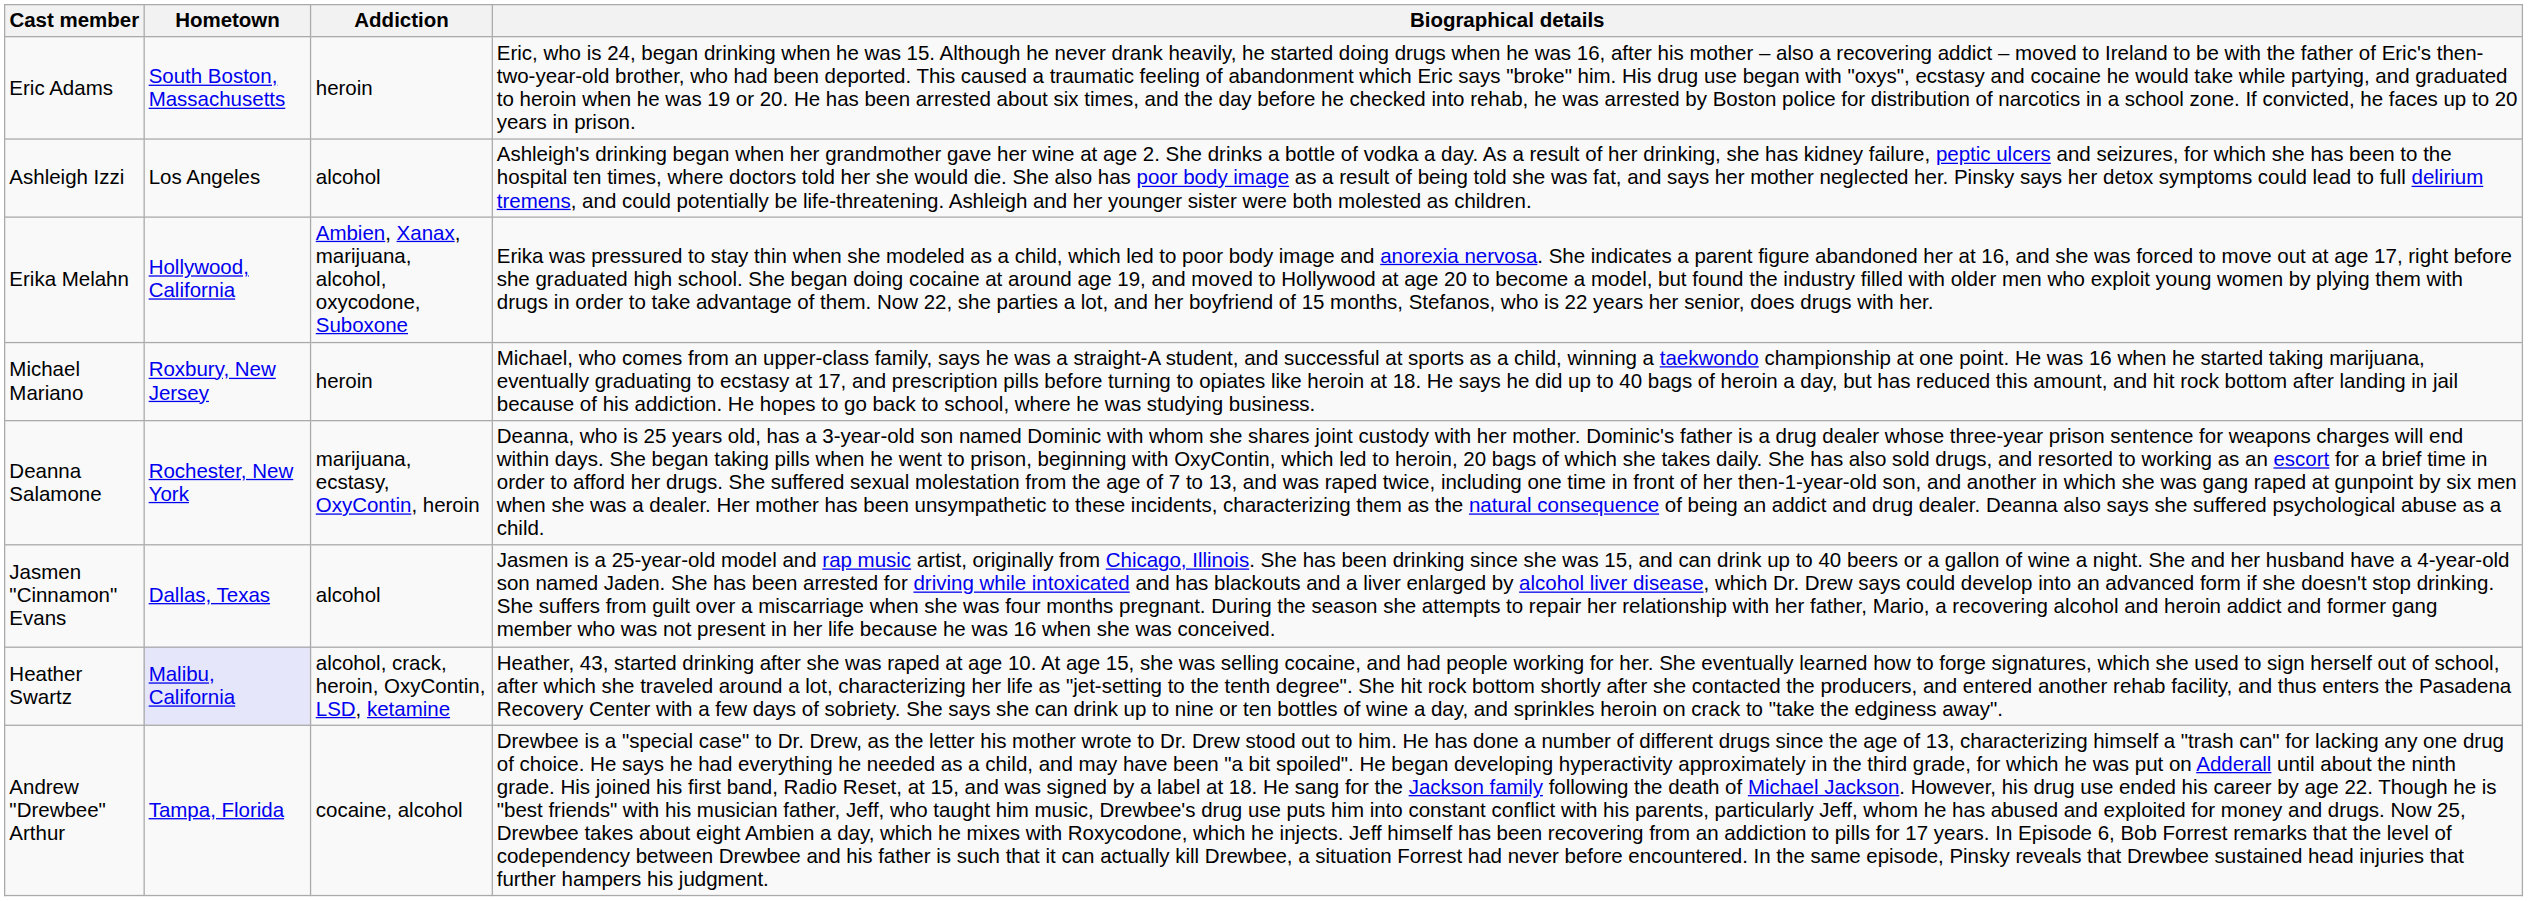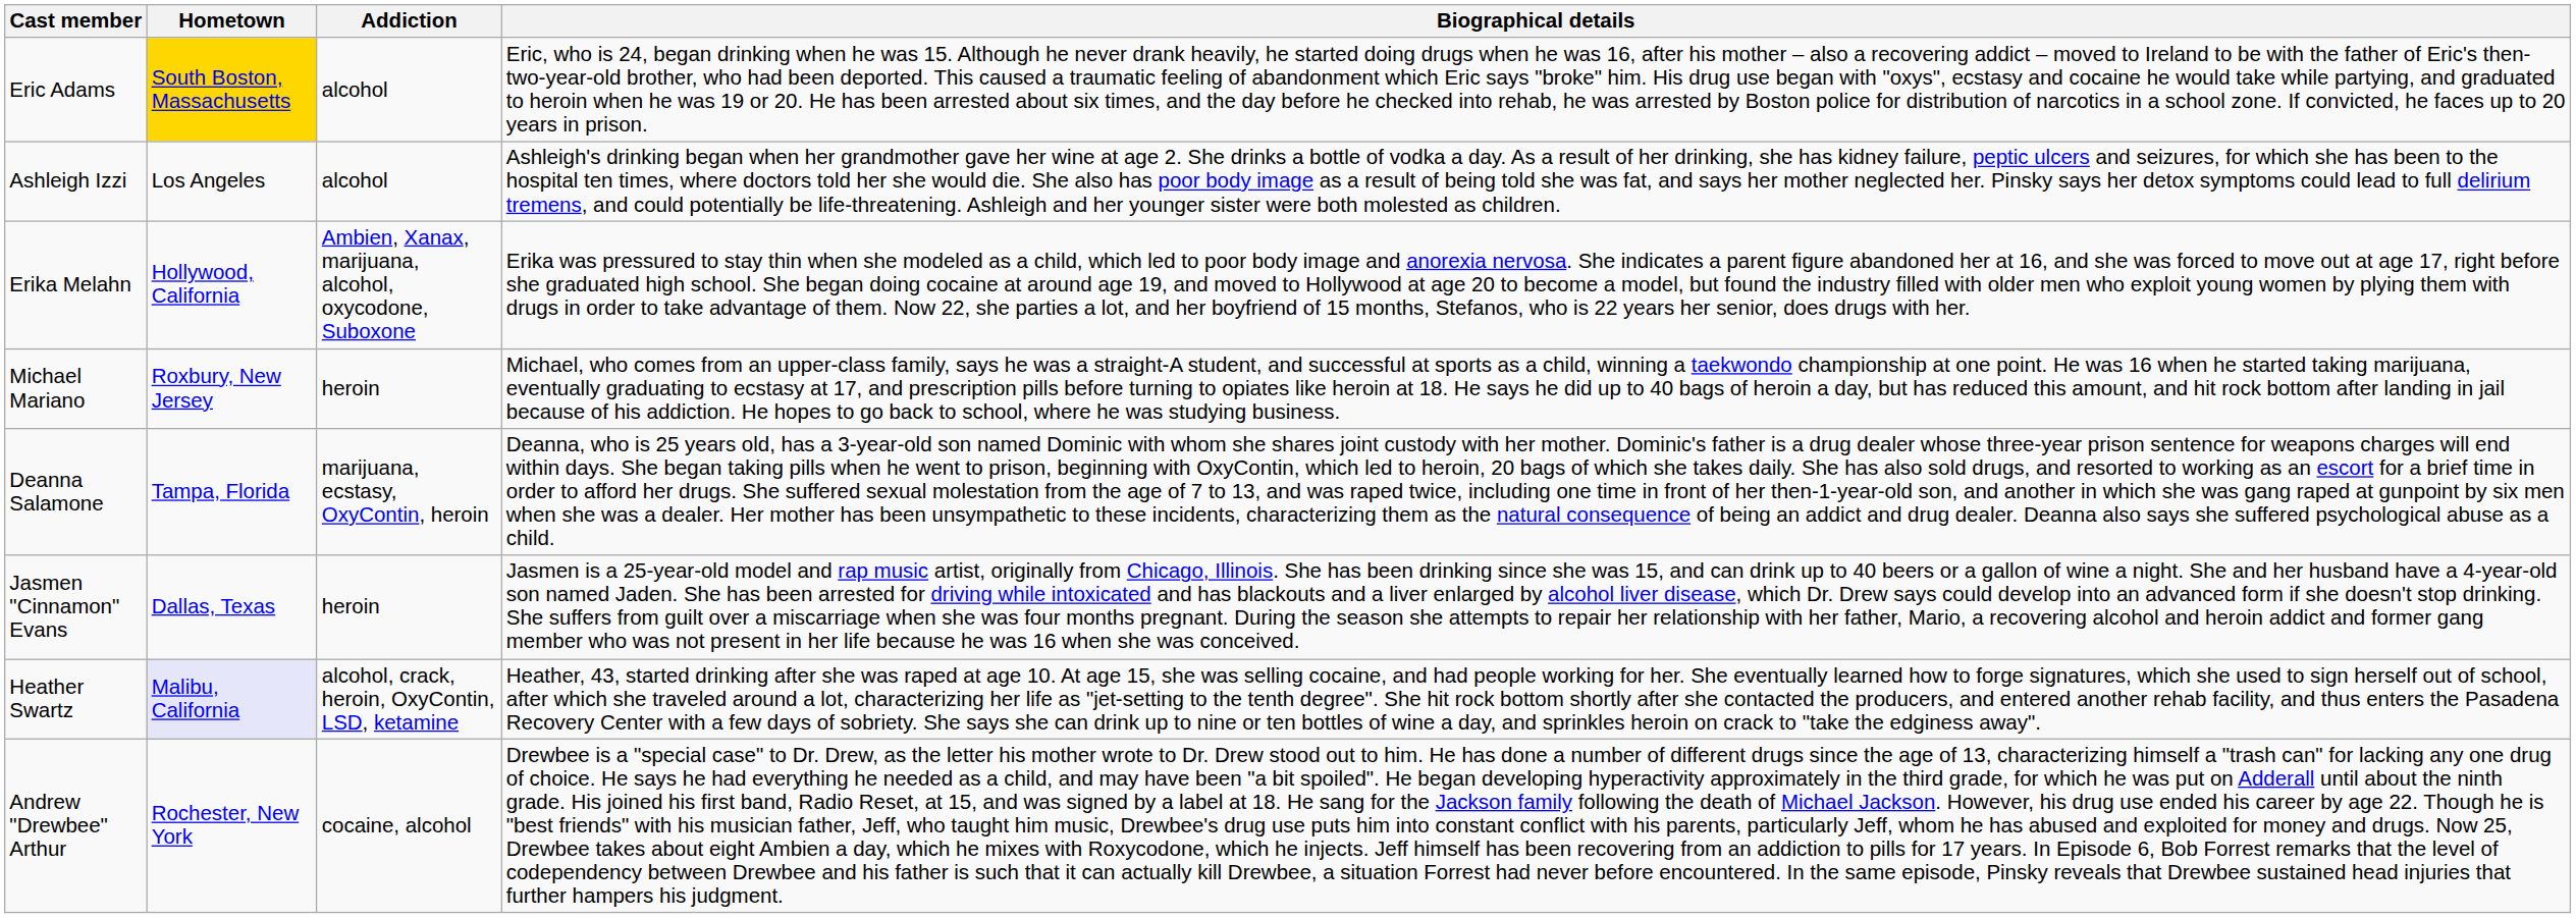 <table class="wikitable">
 <tr>
 <th>Cast member</th>
 <th>Hometown</th>
 <th>Addiction</th>
 <th>Biographical details</th>
 </tr>
 <tr>
 <td>Eric Adams</td>
-<td><a href='#'>South Boston, Massachusetts</a></td>
-<td>heroin</td>
+<td style="background: gold;"><a href='#'>South Boston, Massachusetts</a></td>
+<td>alcohol</td>
 <td>Eric, who is 24, began drinking when he was 15. Although he never drank heavily, he started doing drugs when he was 16, after his mother – also a recovering addict – moved to Ireland to be with the father of Eric's then-two-year-old brother, who had been deported. This caused a traumatic feeling of abandonment which Eric says "broke" him. His drug use began with "oxys", ecstasy and cocaine he would take while partying, and graduated to heroin when he was 19 or 20. He has been arrested about six times, and the day before he checked into rehab, he was arrested by Boston police for distribution of narcotics in a school zone. If convicted, he faces up to 20 years in prison.</td>
 </tr>
 <tr>
 <td>Ashleigh Izzi</td>
 <td>Los Angeles</td>
 <td>alcohol</td>
 <td>Ashleigh's drinking began when her grandmother gave her wine at age 2. She drinks a bottle of vodka a day. As a result of her drinking, she has kidney failure, <a href='#'>peptic ulcers</a> and seizures, for which she has been to the hospital ten times, where doctors told her she would die. She also has <a href='#'>poor body image</a> as a result of being told she was fat, and says her mother neglected her. Pinsky says her detox symptoms could lead to full <a href='#'>delirium tremens</a>, and could potentially be life-threatening. Ashleigh and her younger sister were both molested as children.</td>
 </tr>
 <tr>
 <td>Erika Melahn</td>
 <td><a href='#'>Hollywood, California</a></td>
 <td><a href='#'>Ambien</a>, <a href='#'>Xanax</a>, marijuana, alcohol, oxycodone, <a href='#'>Suboxone</a></td>
 <td>Erika was pressured to stay thin when she modeled as a child, which led to poor body image and <a href='#'>anorexia nervosa</a>. She indicates a parent figure abandoned her at 16, and she was forced to move out at age 17, right before she graduated high school. She began doing cocaine at around age 19, and moved to Hollywood at age 20 to become a model, but found the industry filled with older men who exploit young women by plying them with drugs in order to take advantage of them. Now 22, she parties a lot, and her boyfriend of 15 months, Stefanos, who is 22 years her senior, does drugs with her.</td>
 </tr>
 <tr>
 <td>Michael Mariano</td>
 <td><a href='#'>Roxbury, New Jersey</a></td>
 <td>heroin</td>
 <td>Michael, who comes from an upper-class family, says he was a straight-A student, and successful at sports as a child, winning a <a href='#'>taekwondo</a> championship at one point. He was 16 when he started taking marijuana, eventually graduating to ecstasy at 17, and prescription pills before turning to opiates like heroin at 18. He says he did up to 40 bags of heroin a day, but has reduced this amount, and hit rock bottom after landing in jail because of his addiction. He hopes to go back to school, where he was studying business.</td>
 </tr>
 <tr>
 <td>Deanna Salamone</td>
-<td><a href='#'>Rochester, New York</a></td>
+<td><a href='#'>Tampa, Florida</a></td>
 <td>marijuana, ecstasy, <a href='#'>OxyContin</a>, heroin</td>
 <td>Deanna, who is 25 years old, has a 3-year-old son named Dominic with whom she shares joint custody with her mother. Dominic's father is a drug dealer whose three-year prison sentence for weapons charges will end within days. She began taking pills when he went to prison, beginning with OxyContin, which led to heroin, 20 bags of which she takes daily. She has also sold drugs, and resorted to working as an <a href='#'>escort</a> for a brief time in order to afford her drugs. She suffered sexual molestation from the age of 7 to 13, and was raped twice, including one time in front of her then-1-year-old son, and another in which she was gang raped at gunpoint by six men when she was a dealer. Her mother has been unsympathetic to these incidents, characterizing them as the <a href='#'>natural consequence</a> of being an addict and drug dealer. Deanna also says she suffered psychological abuse as a child.</td>
 </tr>
 <tr>
 <td>Jasmen "Cinnamon" Evans</td>
 <td><a href='#'>Dallas, Texas</a></td>
-<td>alcohol</td>
+<td>heroin</td>
 <td>Jasmen is a 25-year-old model and <a href='#'>rap music</a> artist, originally from <a href='#'>Chicago, Illinois</a>. She has been drinking since she was 15, and can drink up to 40 beers or a gallon of wine a night. She and her husband have a 4-year-old son named Jaden. She has been arrested for <a href='#'>driving while intoxicated</a> and has blackouts and a liver enlarged by <a href='#'>alcohol liver disease</a>, which Dr. Drew says could develop into an advanced form if she doesn't stop drinking. She suffers from guilt over a miscarriage when she was four months pregnant. During the season she attempts to repair her relationship with her father, Mario, a recovering alcohol and heroin addict and former gang member who was not present in her life because he was 16 when she was conceived.</td>
 </tr>
 <tr>
 <td>Heather Swartz</td>
 <td style="background: lavender;"><a href='#'>Malibu, California</a></td>
 <td>alcohol, crack, heroin, OxyContin, <a href='#'>LSD</a>, <a href='#'>ketamine</a></td>
 <td>Heather, 43, started drinking after she was raped at age 10. At age 15, she was selling cocaine, and had people working for her. She eventually learned how to forge signatures, which she used to sign herself out of school, after which she traveled around a lot, characterizing her life as "jet-setting to the tenth degree". She hit rock bottom shortly after she contacted the producers, and entered another rehab facility, and thus enters the Pasadena Recovery Center with a few days of sobriety. She says she can drink up to nine or ten bottles of wine a day, and sprinkles heroin on crack to "take the edginess away".</td>
 </tr>
 <tr>
 <td>Andrew "Drewbee" Arthur</td>
-<td><a href='#'>Tampa, Florida</a></td>
+<td><a href='#'>Rochester, New York</a></td>
 <td>cocaine, alcohol</td>
 <td>Drewbee is a "special case" to Dr. Drew, as the letter his mother wrote to Dr. Drew stood out to him. He has done a number of different drugs since the age of 13, characterizing himself a "trash can" for lacking any one drug of choice. He says he had everything he needed as a child, and may have been "a bit spoiled". He began developing hyperactivity approximately in the third grade, for which he was put on <a href='#'>Adderall</a> until about the ninth grade. His joined his first band, Radio Reset, at 15, and was signed by a label at 18. He sang for the <a href='#'>Jackson family</a> following the death of <a href='#'>Michael Jackson</a>. However, his drug use ended his career by age 22. Though he is "best friends" with his musician father, Jeff, who taught him music, Drewbee's drug use puts him into constant conflict with his parents, particularly Jeff, whom he has abused and exploited for money and drugs. Now 25, Drewbee takes about eight Ambien a day, which he mixes with Roxycodone, which he injects. Jeff himself has been recovering from an addiction to pills for 17 years. In Episode 6, Bob Forrest remarks that the level of codependency between Drewbee and his father is such that it can actually kill Drewbee, a situation Forrest had never before encountered. In the same episode, Pinsky reveals that Drewbee sustained head injuries that further hampers his judgment.</td>
 </tr>
 </table>
